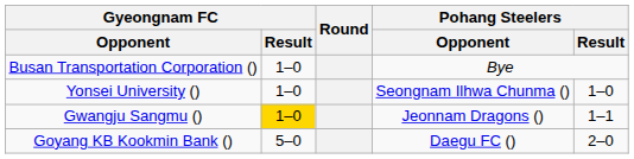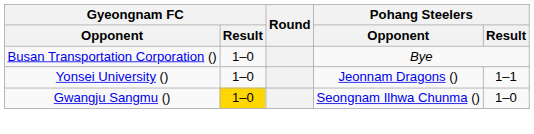 <table class="wikitable" style="text-align:center">
 <tr>
 <th colspan="2">Gyeongnam FC</th>
 <th rowspan="2">Round</th>
 <th colspan="2">Pohang Steelers</th>
 </tr>
 <tr>
 <th>Opponent</th>
 <th>Result</th>
 <th>Opponent</th>
 <th>Result</th>
 </tr>
 <tr>
 <td><a href='#'>Busan Transportation Corporation</a> ()</td>
 <td>1–0</td>
 <th></th>
 <td colspan="2"><em>Bye</em></td>
 </tr>
 <tr>
 <td><a href='#'>Yonsei University</a> ()</td>
 <td>1–0</td>
 <th></th>
-<td><a href='#'>Seongnam Ilhwa Chunma</a> ()</td>
-<td>1–0</td>
+<td><a href='#'>Jeonnam Dragons</a> ()</td>
+<td>1–1<br></td>
 </tr>
 <tr>
 <td><a href='#'>Gwangju Sangmu</a> ()</td>
 <td style="background: gold;">1–0</td>
 <th></th>
-<td><a href='#'>Jeonnam Dragons</a> ()</td>
-<td>1–1<br></td>
-</tr>
-<tr>
-<td><a href='#'>Goyang KB Kookmin Bank</a> ()</td>
-<td>5–0</td>
-<th></th>
-<td><a href='#'>Daegu FC</a> ()</td>
-<td>2–0</td>
+<td><a href='#'>Seongnam Ilhwa Chunma</a> ()</td>
+<td>1–0</td>
 </tr>
 </table>
